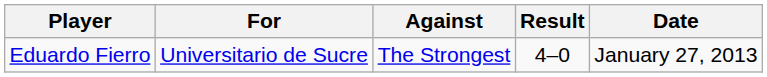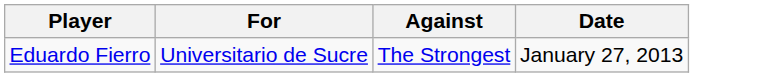 <table class="wikitable">
 <tr>
 <th>Player</th>
 <th>For</th>
 <th>Against</th>
-<th align=center>Result</th>
 <th>Date</th>
 </tr>
 <tr>
 <td> <a href='#'>Eduardo Fierro</a></td>
 <td><a href='#'>Universitario de Sucre</a></td>
 <td><a href='#'>The Strongest</a></td>
-<td align=center>4–0</td>
 <td>January 27, 2013</td>
 </tr>
 </table>
